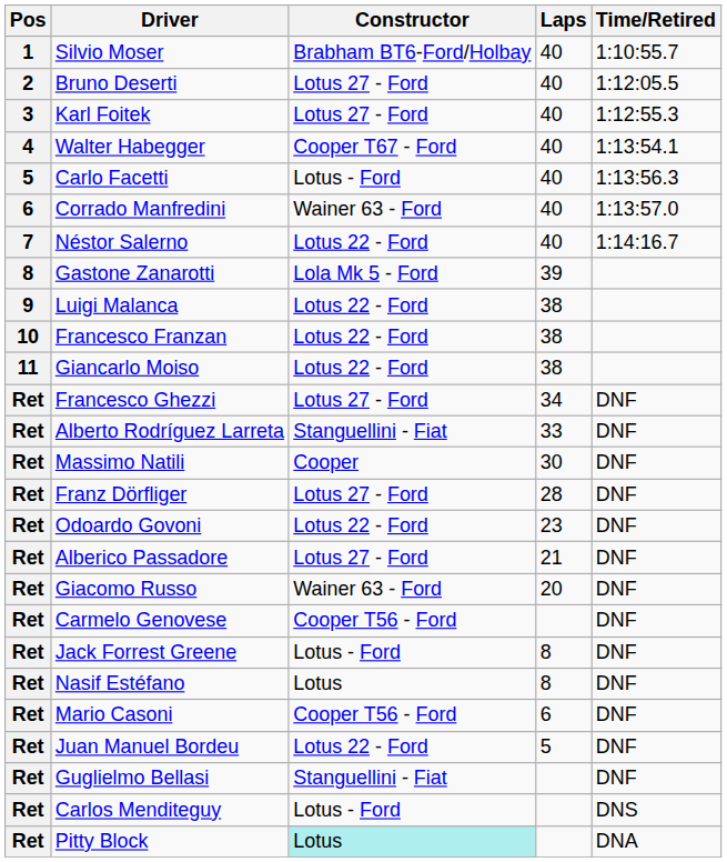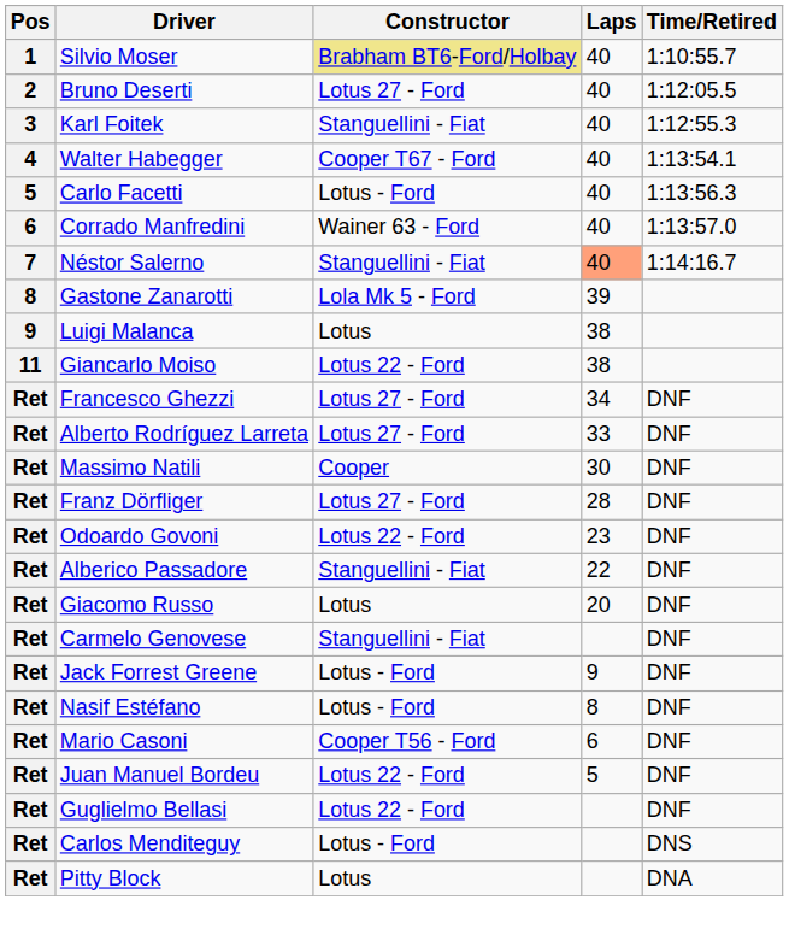 <table class="wikitable">
 <tr>
 <th>Pos</th>
 <th>Driver</th>
 <th>Constructor</th>
 <th>Laps</th>
 <th>Time/Retired</th>
 </tr>
 <tr>
 <th>1</th>
 <td> <a href='#'>Silvio Moser</a></td>
-<td><a href='#'>Brabham BT6</a>-<a href='#'>Ford</a>/<a href='#'>Holbay</a></td>
+<td style="background: khaki;"><a href='#'>Brabham BT6</a>-<a href='#'>Ford</a>/<a href='#'>Holbay</a></td>
 <td>40</td>
 <td>1:10:55.7</td>
 </tr>
 <tr>
 <th>2</th>
 <td> <a href='#'>Bruno Deserti</a></td>
 <td><a href='#'>Lotus 27</a> - <a href='#'>Ford</a></td>
 <td>40</td>
 <td>1:12:05.5</td>
 </tr>
 <tr>
 <th>3</th>
 <td> <a href='#'>Karl Foitek</a></td>
-<td><a href='#'>Lotus 27</a> - <a href='#'>Ford</a></td>
+<td><a href='#'>Stanguellini</a> - <a href='#'>Fiat</a></td>
 <td>40</td>
 <td>1:12:55.3</td>
 </tr>
 <tr>
 <th>4</th>
 <td> <a href='#'>Walter Habegger</a></td>
 <td><a href='#'>Cooper T67</a> - <a href='#'>Ford</a></td>
 <td>40</td>
 <td>1:13:54.1</td>
 </tr>
 <tr>
 <th>5</th>
 <td> <a href='#'>Carlo Facetti</a></td>
 <td>Lotus - <a href='#'>Ford</a></td>
 <td>40</td>
 <td>1:13:56.3</td>
 </tr>
 <tr>
 <th>6</th>
 <td> <a href='#'>Corrado Manfredini</a></td>
 <td>Wainer 63 - <a href='#'>Ford</a></td>
 <td>40</td>
 <td>1:13:57.0</td>
 </tr>
 <tr>
 <th>7</th>
 <td> <a href='#'>Néstor Salerno</a></td>
-<td><a href='#'>Lotus 22</a> - <a href='#'>Ford</a></td>
-<td>40</td>
+<td><a href='#'>Stanguellini</a> - <a href='#'>Fiat</a></td>
+<td style="background: lightsalmon;">40</td>
 <td>1:14:16.7</td>
 </tr>
 <tr>
 <th>8</th>
 <td> <a href='#'>Gastone Zanarotti</a></td>
 <td><a href='#'>Lola Mk 5</a> - <a href='#'>Ford</a></td>
 <td>39</td>
 <td></td>
 </tr>
 <tr>
 <th>9</th>
 <td> <a href='#'>Luigi Malanca</a></td>
-<td><a href='#'>Lotus 22</a> - <a href='#'>Ford</a></td>
-<td>38</td>
-<td></td>
-</tr>
-<tr>
-<th>10</th>
-<td> <a href='#'>Francesco Franzan</a></td>
-<td><a href='#'>Lotus 22</a> - <a href='#'>Ford</a></td>
+<td>Lotus</td>
 <td>38</td>
 <td></td>
 </tr>
 <tr>
 <th>11</th>
 <td> <a href='#'>Giancarlo Moiso</a></td>
 <td><a href='#'>Lotus 22</a> - <a href='#'>Ford</a></td>
 <td>38</td>
 <td></td>
 </tr>
 <tr>
 <th>Ret</th>
 <td> <a href='#'>Francesco Ghezzi</a></td>
 <td><a href='#'>Lotus 27</a> - <a href='#'>Ford</a></td>
 <td>34</td>
 <td>DNF</td>
 </tr>
 <tr>
 <th>Ret</th>
 <td> <a href='#'>Alberto Rodríguez Larreta</a></td>
-<td><a href='#'>Stanguellini</a> - <a href='#'>Fiat</a></td>
+<td><a href='#'>Lotus 27</a> - <a href='#'>Ford</a></td>
 <td>33</td>
 <td>DNF</td>
 </tr>
 <tr>
 <th>Ret</th>
 <td> <a href='#'>Massimo Natili</a></td>
 <td><a href='#'>Cooper</a></td>
 <td>30</td>
 <td>DNF</td>
 </tr>
 <tr>
 <th>Ret</th>
 <td> <a href='#'>Franz Dörfliger</a></td>
 <td><a href='#'>Lotus 27</a> - <a href='#'>Ford</a></td>
 <td>28</td>
 <td>DNF</td>
 </tr>
 <tr>
 <th>Ret</th>
 <td> <a href='#'>Odoardo Govoni</a></td>
 <td><a href='#'>Lotus 22</a> - <a href='#'>Ford</a></td>
 <td>23</td>
 <td>DNF</td>
 </tr>
 <tr>
 <th>Ret</th>
 <td> <a href='#'>Alberico Passadore</a></td>
-<td><a href='#'>Lotus 27</a> - <a href='#'>Ford</a></td>
-<td>21</td>
+<td><a href='#'>Stanguellini</a> - <a href='#'>Fiat</a></td>
+<td>22</td>
 <td>DNF</td>
 </tr>
 <tr>
 <th>Ret</th>
 <td> <a href='#'>Giacomo Russo</a></td>
-<td>Wainer 63 - <a href='#'>Ford</a></td>
+<td>Lotus</td>
 <td>20</td>
 <td>DNF</td>
 </tr>
 <tr>
 <th>Ret</th>
 <td> <a href='#'>Carmelo Genovese</a></td>
-<td><a href='#'>Cooper T56</a> - <a href='#'>Ford</a></td>
+<td><a href='#'>Stanguellini</a> - <a href='#'>Fiat</a></td>
 <td></td>
 <td>DNF</td>
 </tr>
 <tr>
 <th>Ret</th>
 <td> <a href='#'>Jack Forrest Greene</a></td>
 <td>Lotus - <a href='#'>Ford</a></td>
-<td>8</td>
+<td>9</td>
 <td>DNF</td>
 </tr>
 <tr>
 <th>Ret</th>
 <td> <a href='#'>Nasif Estéfano</a></td>
-<td>Lotus</td>
+<td>Lotus - <a href='#'>Ford</a></td>
 <td>8</td>
 <td>DNF</td>
 </tr>
 <tr>
 <th>Ret</th>
 <td> <a href='#'>Mario Casoni</a></td>
 <td><a href='#'>Cooper T56</a> - <a href='#'>Ford</a></td>
 <td>6</td>
 <td>DNF</td>
 </tr>
 <tr>
 <th>Ret</th>
 <td> <a href='#'>Juan Manuel Bordeu</a></td>
 <td><a href='#'>Lotus 22</a> - <a href='#'>Ford</a></td>
 <td>5</td>
 <td>DNF</td>
 </tr>
 <tr>
 <th>Ret</th>
 <td> <a href='#'>Guglielmo Bellasi</a></td>
-<td><a href='#'>Stanguellini</a> - <a href='#'>Fiat</a></td>
+<td><a href='#'>Lotus 22</a> - <a href='#'>Ford</a></td>
 <td></td>
 <td>DNF</td>
 </tr>
 <tr>
 <th>Ret</th>
 <td> <a href='#'>Carlos Menditeguy</a></td>
 <td>Lotus - <a href='#'>Ford</a></td>
 <td></td>
 <td>DNS</td>
 </tr>
 <tr>
 <th>Ret</th>
 <td> <a href='#'>Pitty Block</a></td>
-<td style="background: paleturquoise;">Lotus</td>
+<td>Lotus</td>
 <td></td>
 <td>DNA</td>
 </tr>
 </table>
